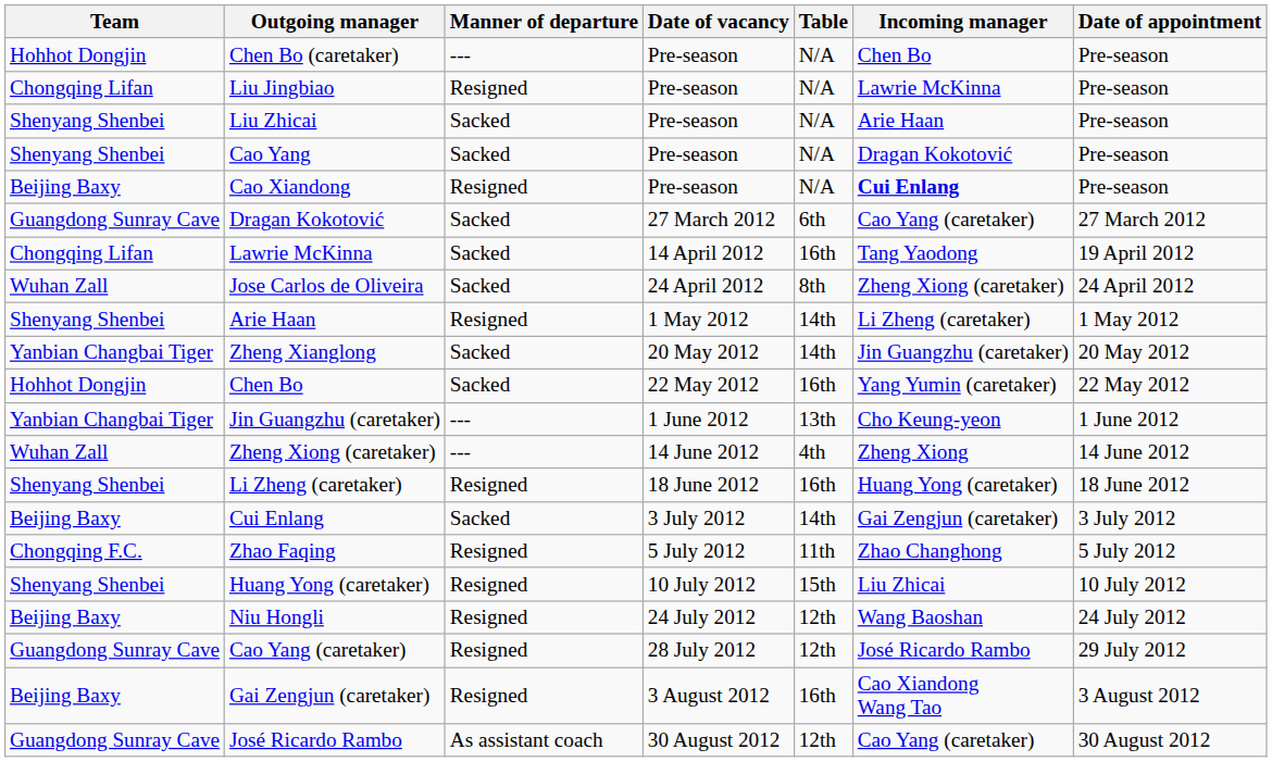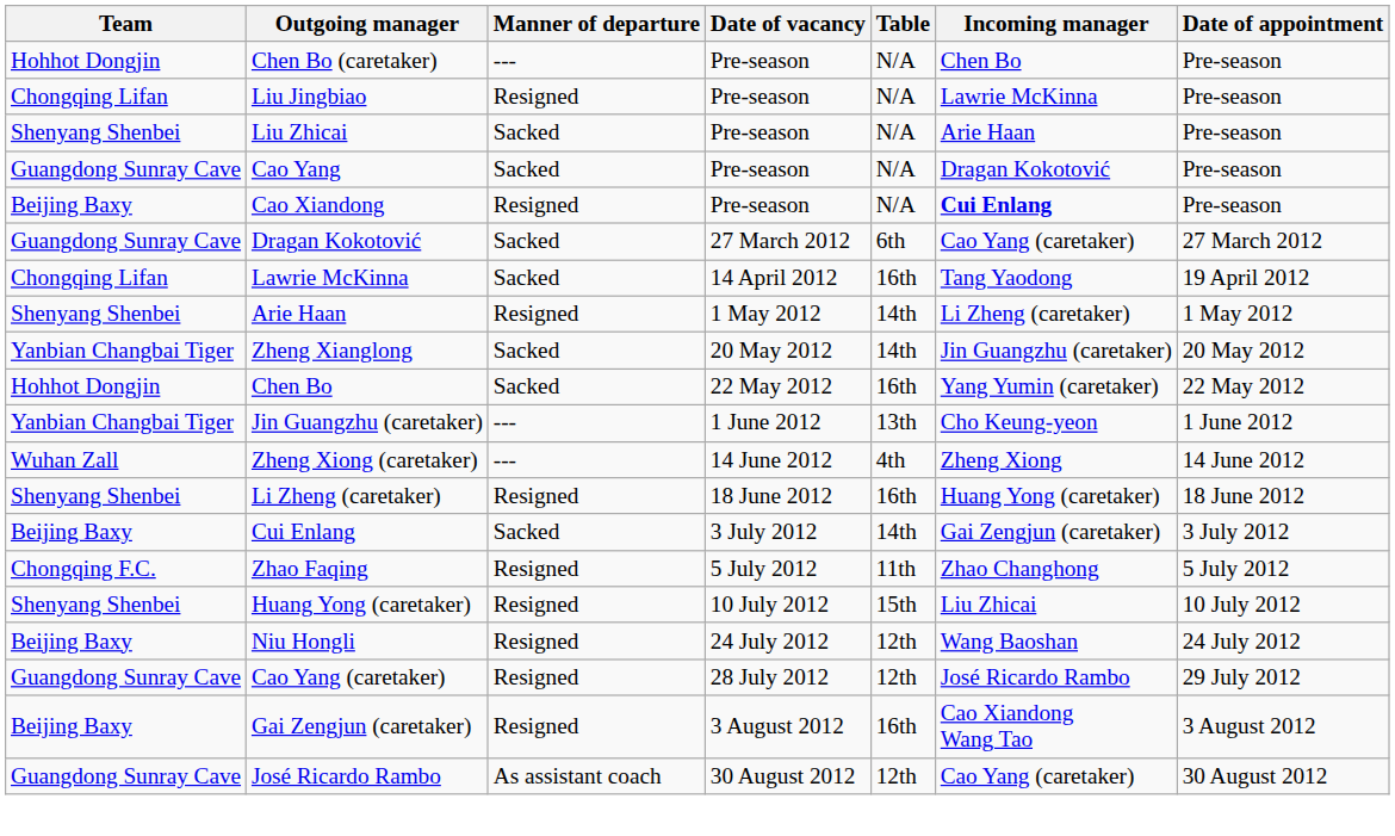 <table class="wikitable">
 <tr>
 <th>Team</th>
 <th>Outgoing manager</th>
 <th>Manner of departure</th>
 <th>Date of vacancy</th>
 <th>Table</th>
 <th>Incoming manager</th>
 <th>Date of appointment</th>
 </tr>
 <tr>
 <td><a href='#'>Hohhot Dongjin</a></td>
 <td> <a href='#'>Chen Bo</a> (caretaker)</td>
 <td>---</td>
 <td>Pre-season</td>
 <td>N/A</td>
 <td> <a href='#'>Chen Bo</a></td>
 <td>Pre-season</td>
 </tr>
 <tr>
 <td><a href='#'>Chongqing Lifan</a></td>
 <td> <a href='#'>Liu Jingbiao</a></td>
 <td>Resigned</td>
 <td>Pre-season</td>
 <td>N/A</td>
 <td> <a href='#'>Lawrie McKinna</a></td>
 <td>Pre-season</td>
 </tr>
 <tr>
 <td><a href='#'>Shenyang Shenbei</a></td>
 <td> <a href='#'>Liu Zhicai</a></td>
 <td>Sacked</td>
 <td>Pre-season</td>
 <td>N/A</td>
 <td> <a href='#'>Arie Haan</a></td>
 <td>Pre-season</td>
 </tr>
 <tr>
-<td><a href='#'>Shenyang Shenbei</a></td>
+<td><a href='#'>Guangdong Sunray Cave</a></td>
 <td> <a href='#'>Cao Yang</a></td>
 <td>Sacked</td>
 <td>Pre-season</td>
 <td>N/A</td>
 <td> <a href='#'>Dragan Kokotović</a></td>
 <td>Pre-season</td>
 </tr>
 <tr>
 <td><a href='#'>Beijing Baxy</a></td>
 <td> <a href='#'>Cao Xiandong</a></td>
 <td>Resigned</td>
 <td>Pre-season</td>
 <td>N/A</td>
 <td><strong> <a href='#'>Cui Enlang</a></strong></td>
 <td>Pre-season</td>
 </tr>
 <tr>
 <td><a href='#'>Guangdong Sunray Cave</a></td>
 <td> <a href='#'>Dragan Kokotović</a></td>
 <td>Sacked</td>
 <td>27 March 2012</td>
 <td>6th</td>
 <td> <a href='#'>Cao Yang</a> (caretaker)</td>
 <td>27 March 2012</td>
 </tr>
 <tr>
 <td><a href='#'>Chongqing Lifan</a></td>
 <td> <a href='#'>Lawrie McKinna</a></td>
 <td>Sacked</td>
 <td>14 April 2012</td>
 <td>16th</td>
 <td> <a href='#'>Tang Yaodong</a></td>
 <td>19 April 2012</td>
-</tr>
-<tr>
-<td><a href='#'>Wuhan Zall</a></td>
-<td> <a href='#'>Jose Carlos de Oliveira</a></td>
-<td>Sacked</td>
-<td>24 April 2012</td>
-<td>8th</td>
-<td> <a href='#'>Zheng Xiong</a> (caretaker)</td>
-<td>24 April 2012</td>
 </tr>
 <tr>
 <td><a href='#'>Shenyang Shenbei</a></td>
 <td> <a href='#'>Arie Haan</a></td>
 <td>Resigned</td>
 <td>1 May 2012</td>
 <td>14th</td>
 <td> <a href='#'>Li Zheng</a> (caretaker)</td>
 <td>1 May 2012</td>
 </tr>
 <tr>
 <td><a href='#'>Yanbian Changbai Tiger</a></td>
 <td> <a href='#'>Zheng Xianglong</a></td>
 <td>Sacked</td>
 <td>20 May 2012</td>
 <td>14th</td>
 <td> <a href='#'>Jin Guangzhu</a> (caretaker)</td>
 <td>20 May 2012</td>
 </tr>
 <tr>
 <td><a href='#'>Hohhot Dongjin</a></td>
 <td> <a href='#'>Chen Bo</a></td>
 <td>Sacked</td>
 <td>22 May 2012</td>
 <td>16th</td>
 <td> <a href='#'>Yang Yumin</a> (caretaker)</td>
 <td>22 May 2012</td>
 </tr>
 <tr>
 <td><a href='#'>Yanbian Changbai Tiger</a></td>
 <td> <a href='#'>Jin Guangzhu</a> (caretaker)</td>
 <td>---</td>
 <td>1 June 2012</td>
 <td>13th</td>
 <td> <a href='#'>Cho Keung-yeon</a></td>
 <td>1 June 2012</td>
 </tr>
 <tr>
 <td><a href='#'>Wuhan Zall</a></td>
 <td> <a href='#'>Zheng Xiong</a> (caretaker)</td>
 <td>---</td>
 <td>14 June 2012</td>
 <td>4th</td>
 <td> <a href='#'>Zheng Xiong</a></td>
 <td>14 June 2012</td>
 </tr>
 <tr>
 <td><a href='#'>Shenyang Shenbei</a></td>
 <td> <a href='#'>Li Zheng</a> (caretaker)</td>
 <td>Resigned</td>
 <td>18 June 2012</td>
 <td>16th</td>
 <td> <a href='#'>Huang Yong</a> (caretaker)</td>
 <td>18 June 2012</td>
 </tr>
 <tr>
 <td><a href='#'>Beijing Baxy</a></td>
 <td> <a href='#'>Cui Enlang</a></td>
 <td>Sacked</td>
 <td>3 July 2012</td>
 <td>14th</td>
 <td> <a href='#'>Gai Zengjun</a> (caretaker)</td>
 <td>3 July 2012</td>
 </tr>
 <tr>
 <td><a href='#'>Chongqing F.C.</a></td>
 <td> <a href='#'>Zhao Faqing</a></td>
 <td>Resigned</td>
 <td>5 July 2012</td>
 <td>11th</td>
 <td> <a href='#'>Zhao Changhong</a></td>
 <td>5 July 2012</td>
 </tr>
 <tr>
 <td><a href='#'>Shenyang Shenbei</a></td>
 <td> <a href='#'>Huang Yong</a> (caretaker)</td>
 <td>Resigned</td>
 <td>10 July 2012</td>
 <td>15th</td>
 <td> <a href='#'>Liu Zhicai</a></td>
 <td>10 July 2012</td>
 </tr>
 <tr>
 <td><a href='#'>Beijing Baxy</a></td>
 <td> <a href='#'>Niu Hongli</a></td>
 <td>Resigned</td>
 <td>24 July 2012</td>
 <td>12th</td>
 <td> <a href='#'>Wang Baoshan</a></td>
 <td>24 July 2012</td>
 </tr>
 <tr>
 <td><a href='#'>Guangdong Sunray Cave</a></td>
 <td> <a href='#'>Cao Yang</a> (caretaker)</td>
 <td>Resigned</td>
 <td>28 July 2012</td>
 <td>12th</td>
 <td> <a href='#'>José Ricardo Rambo</a></td>
 <td>29 July 2012</td>
 </tr>
 <tr>
 <td><a href='#'>Beijing Baxy</a></td>
 <td> <a href='#'>Gai Zengjun</a> (caretaker)</td>
 <td>Resigned</td>
 <td>3 August 2012</td>
 <td>16th</td>
 <td> <a href='#'>Cao Xiandong</a><br>  <a href='#'>Wang Tao</a></td>
 <td>3 August 2012</td>
 </tr>
 <tr>
 <td><a href='#'>Guangdong Sunray Cave</a></td>
 <td> <a href='#'>José Ricardo Rambo</a></td>
 <td>As assistant coach</td>
 <td>30 August 2012</td>
 <td>12th</td>
 <td> <a href='#'>Cao Yang</a> (caretaker)</td>
 <td>30 August 2012</td>
 </tr>
 </table>
